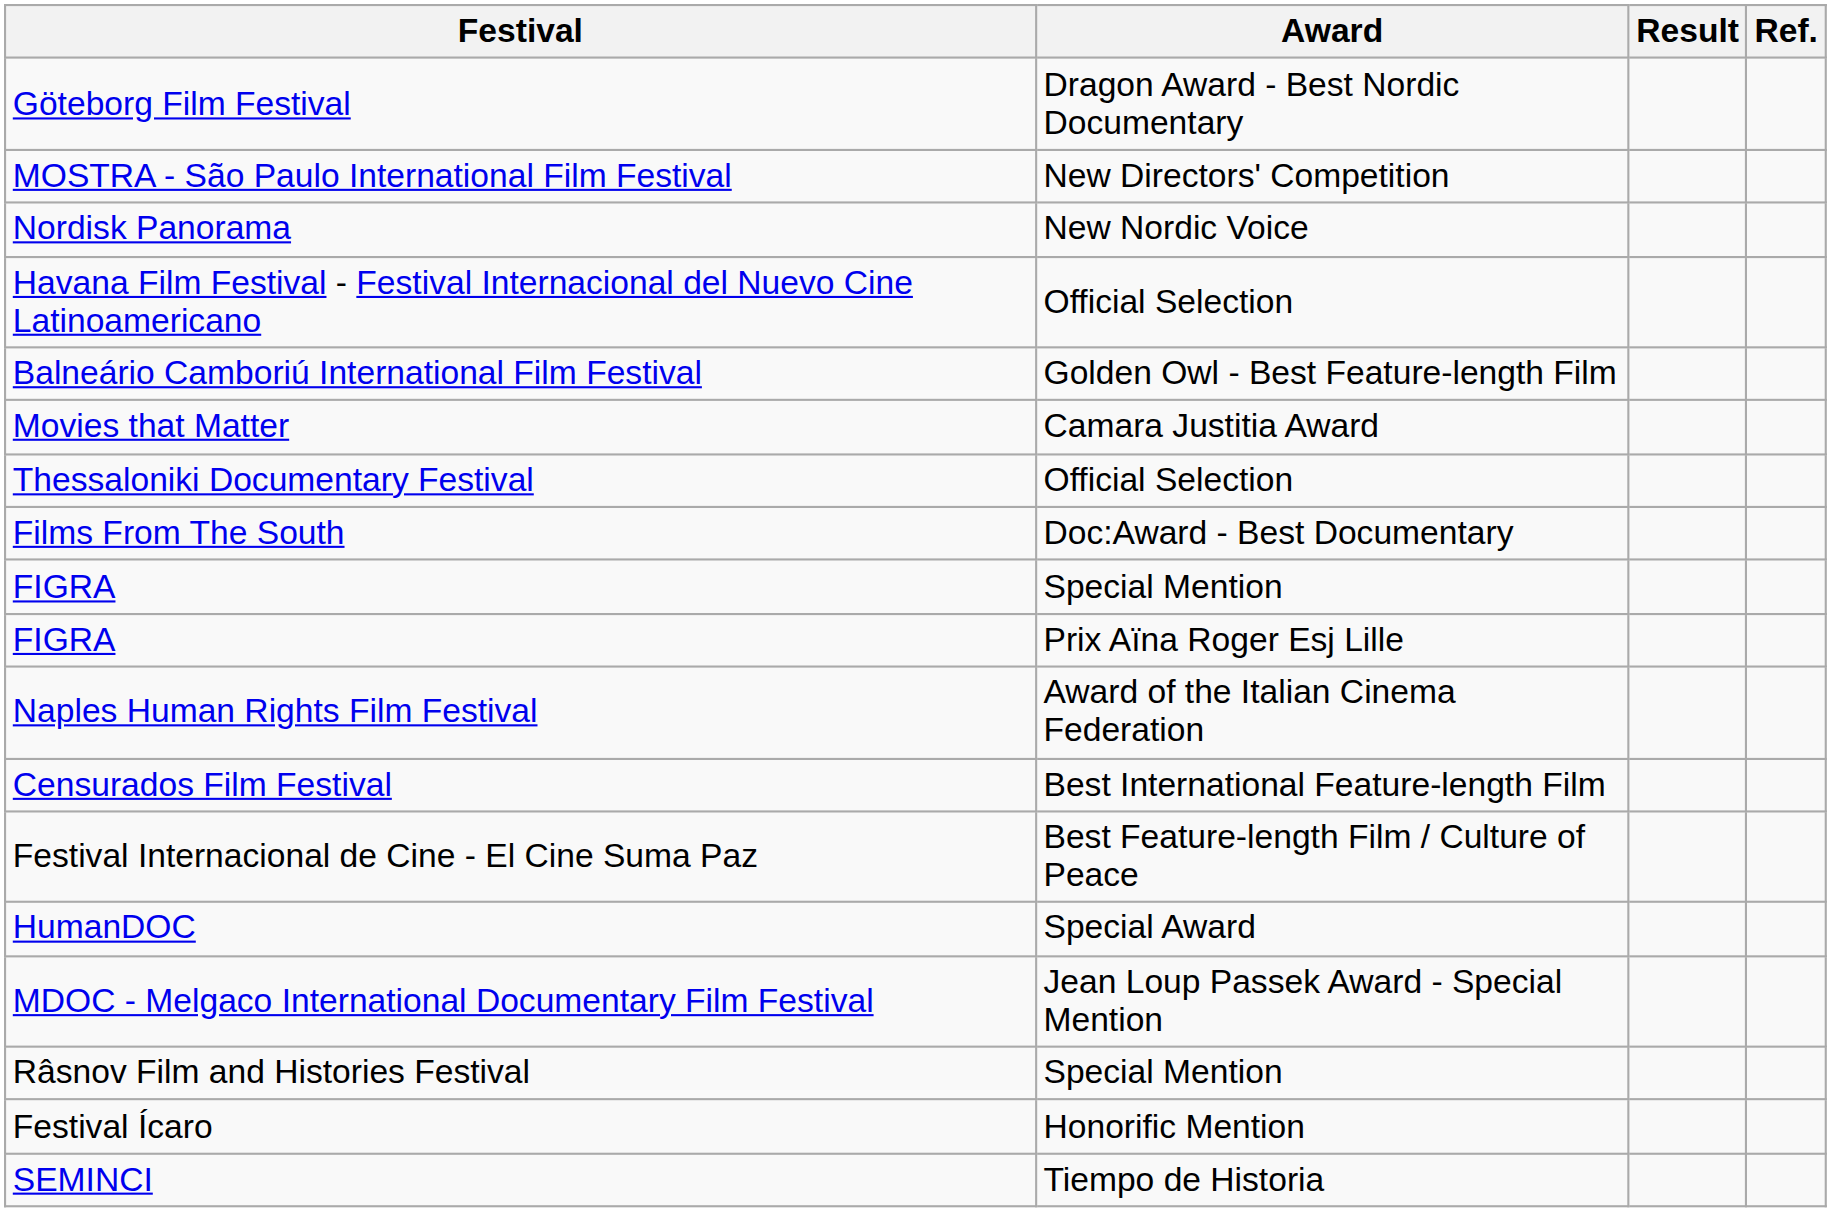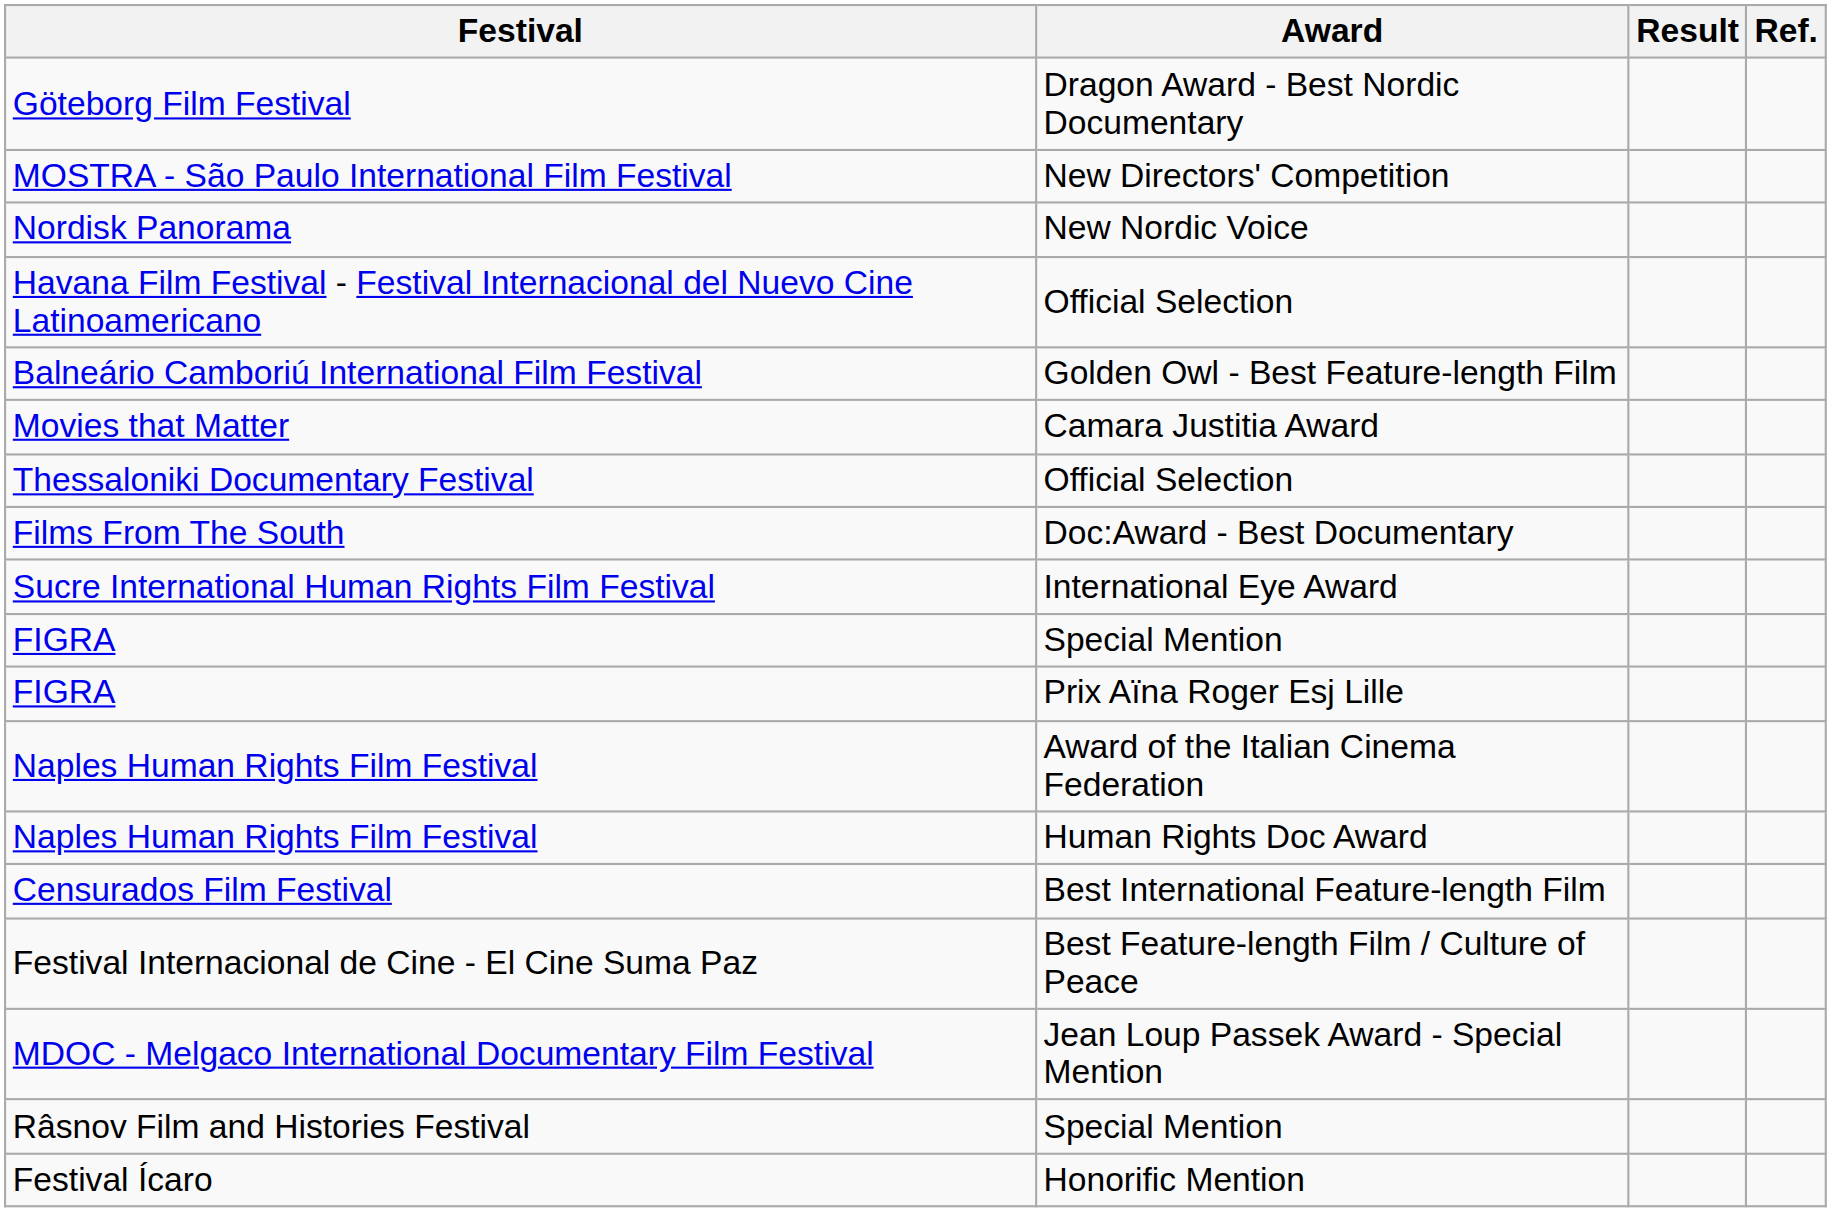 <table class="wikitable sortable">
 <tr>
 <th>Festival</th>
 <th>Award</th>
 <th>Result</th>
 <th>Ref.</th>
 </tr>
 <tr>
 <td><a href='#'>Göteborg Film Festival</a></td>
 <td>Dragon Award - Best Nordic Documentary</td>
 <td></td>
 <td></td>
 </tr>
 <tr>
 <td><a href='#'>MOSTRA - São Paulo International Film Festival</a></td>
 <td>New Directors' Competition</td>
 <td></td>
 <td></td>
 </tr>
 <tr>
 <td><a href='#'>Nordisk Panorama</a></td>
 <td>New Nordic Voice</td>
 <td></td>
 <td></td>
 </tr>
 <tr>
 <td><a href='#'>Havana Film Festival</a> - <a href='#'>Festival Internacional del Nuevo Cine Latinoamericano</a></td>
 <td>Official Selection</td>
 <td></td>
 <td></td>
 </tr>
 <tr>
 <td><a href='#'>Balneário Camboriú International Film Festival</a></td>
 <td>Golden Owl - Best Feature-length Film</td>
 <td></td>
 <td></td>
 </tr>
 <tr>
 <td><a href='#'>Movies that Matter</a></td>
 <td>Camara Justitia Award</td>
 <td></td>
 <td></td>
 </tr>
 <tr>
 <td><a href='#'>Thessaloniki Documentary Festival</a></td>
 <td>Official Selection</td>
 <td></td>
 <td></td>
 </tr>
 <tr>
 <td><a href='#'>Films From The South</a></td>
 <td>Doc:Award - Best Documentary</td>
 <td></td>
 <td></td>
 </tr>
 <tr>
+<td><a href='#'>Sucre International Human Rights Film Festival</a></td>
+<td>International Eye Award</td>
+<td></td>
+<td></td>
+</tr>
+<tr>
 <td><a href='#'>FIGRA</a></td>
 <td>Special Mention</td>
 <td></td>
 <td></td>
 </tr>
 <tr>
 <td><a href='#'>FIGRA</a></td>
 <td>Prix Aïna Roger Esj Lille</td>
 <td></td>
 <td></td>
 </tr>
 <tr>
 <td><a href='#'>Naples Human Rights Film Festival</a></td>
 <td>Award of the Italian Cinema Federation</td>
 <td></td>
 <td></td>
 </tr>
 <tr>
+<td><a href='#'>Naples Human Rights Film Festival</a></td>
+<td>Human Rights Doc Award</td>
+<td></td>
+<td></td>
+</tr>
+<tr>
 <td><a href='#'>Censurados Film Festival</a></td>
 <td>Best International Feature-length Film</td>
 <td></td>
 <td></td>
 </tr>
 <tr>
 <td>Festival Internacional de Cine - El Cine Suma Paz</td>
 <td>Best Feature-length Film / Culture of Peace</td>
-<td></td>
-<td></td>
-</tr>
-<tr>
-<td><a href='#'>HumanDOC</a></td>
-<td>Special Award</td>
 <td></td>
 <td></td>
 </tr>
 <tr>
 <td><a href='#'>MDOC - Melgaco International Documentary Film Festival</a></td>
 <td>Jean Loup Passek Award - Special Mention</td>
 <td></td>
 <td></td>
 </tr>
 <tr>
 <td>Râsnov Film and Histories Festival</td>
 <td>Special Mention</td>
 <td></td>
 <td></td>
 </tr>
 <tr>
 <td>Festival Ícaro</td>
 <td>Honorific Mention</td>
 <td></td>
 <td></td>
 </tr>
-<tr>
-<td><a href='#'>SEMINCI</a></td>
-<td>Tiempo de Historia</td>
-<td></td>
-<td></td>
-</tr>
 </table>
